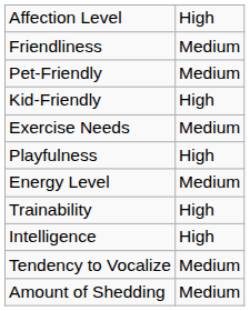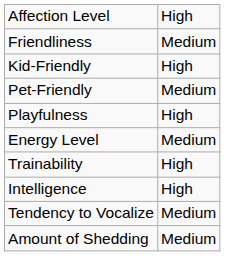 <table class="wikitable">
 <tr>
 <td>Affection Level</td>
 <td>High</td>
 </tr>
 <tr>
 <td>Friendliness</td>
 <td>Medium</td>
 </tr>
 <tr>
-<td>Pet-Friendly</td>
-<td>Medium</td>
-</tr>
-<tr>
 <td>Kid-Friendly</td>
 <td>High</td>
 </tr>
 <tr>
-<td>Exercise Needs</td>
+<td>Pet-Friendly</td>
 <td>Medium</td>
 </tr>
 <tr>
 <td>Playfulness</td>
 <td>High</td>
 </tr>
 <tr>
 <td>Energy Level</td>
 <td>Medium</td>
 </tr>
 <tr>
 <td>Trainability</td>
 <td>High</td>
 </tr>
 <tr>
 <td>Intelligence</td>
 <td>High</td>
 </tr>
 <tr>
 <td>Tendency to Vocalize</td>
 <td>Medium</td>
 </tr>
 <tr>
 <td>Amount of Shedding</td>
 <td>Medium</td>
 </tr>
 </table>
